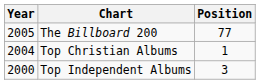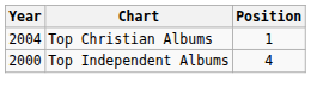 <table class="wikitable">
 <tr>
 <th align="left" valign="top">Year</th>
 <th align="left" valign="top">Chart</th>
 <th align="left" valign="top">Position</th>
-</tr>
-<tr>
-<td align="left" valign="top">2005</td>
-<td align="left" valign="top">The <em>Billboard</em> 200</td>
-<td align="center" valign="top">77</td>
 </tr>
 <tr>
 <td align="left" valign="top">2004</td>
 <td align="left" valign="top">Top Christian Albums</td>
 <td align="center" valign="top">1</td>
 </tr>
 <tr>
 <td align="left" valign="top">2000</td>
 <td align="left" valign="top">Top Independent Albums</td>
-<td align="center" valign="top">3</td>
+<td align="center" valign="top">4</td>
 </tr>
 </table>
